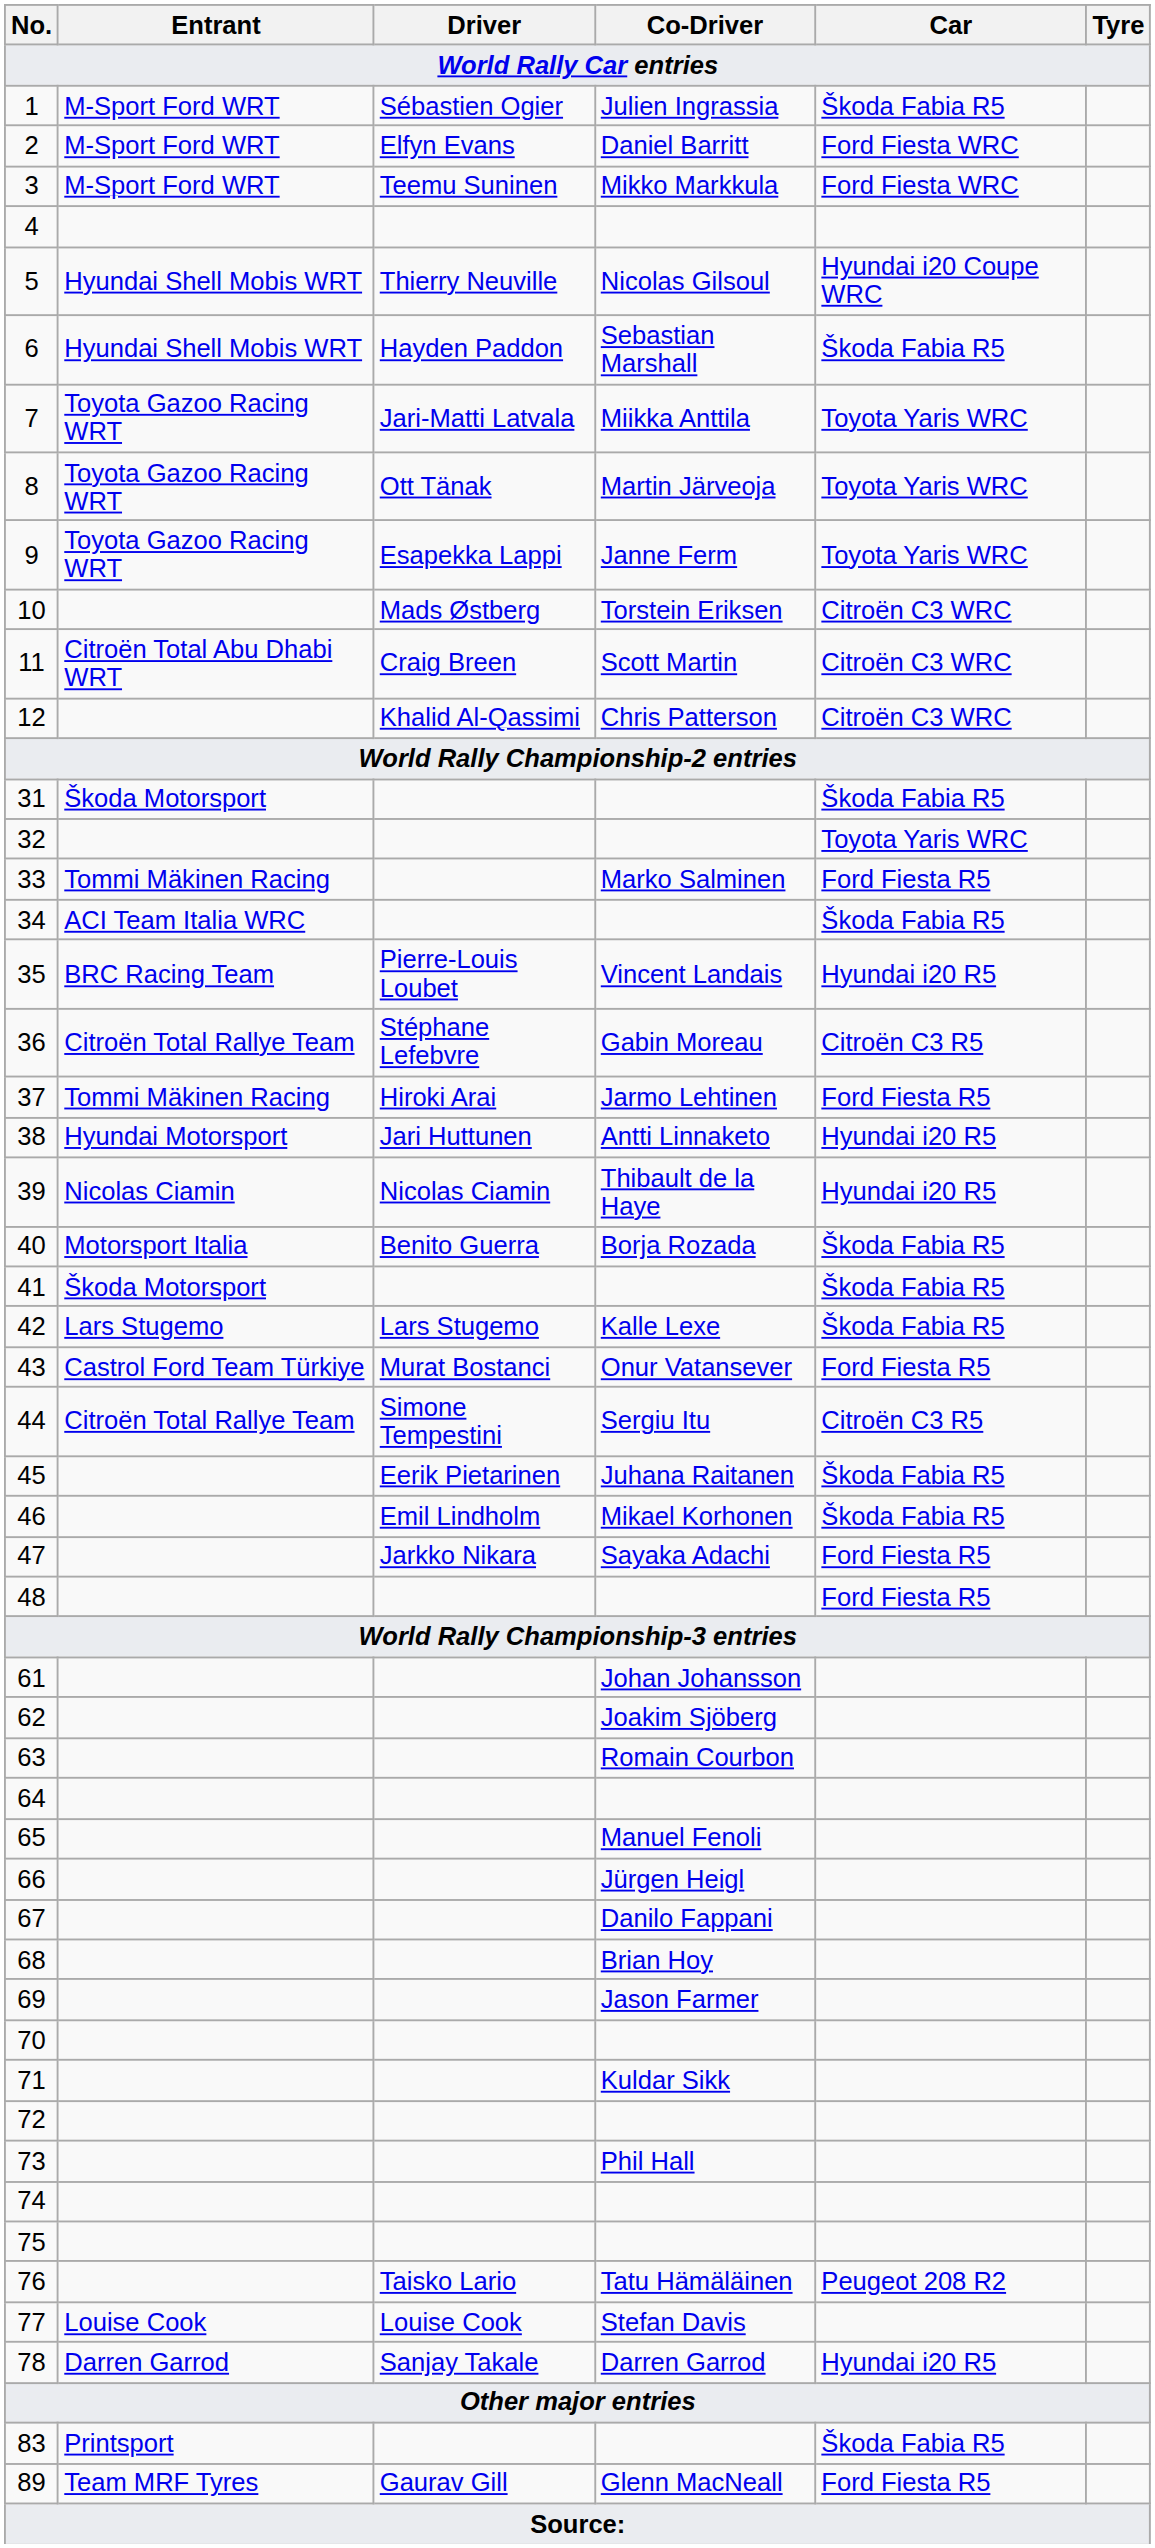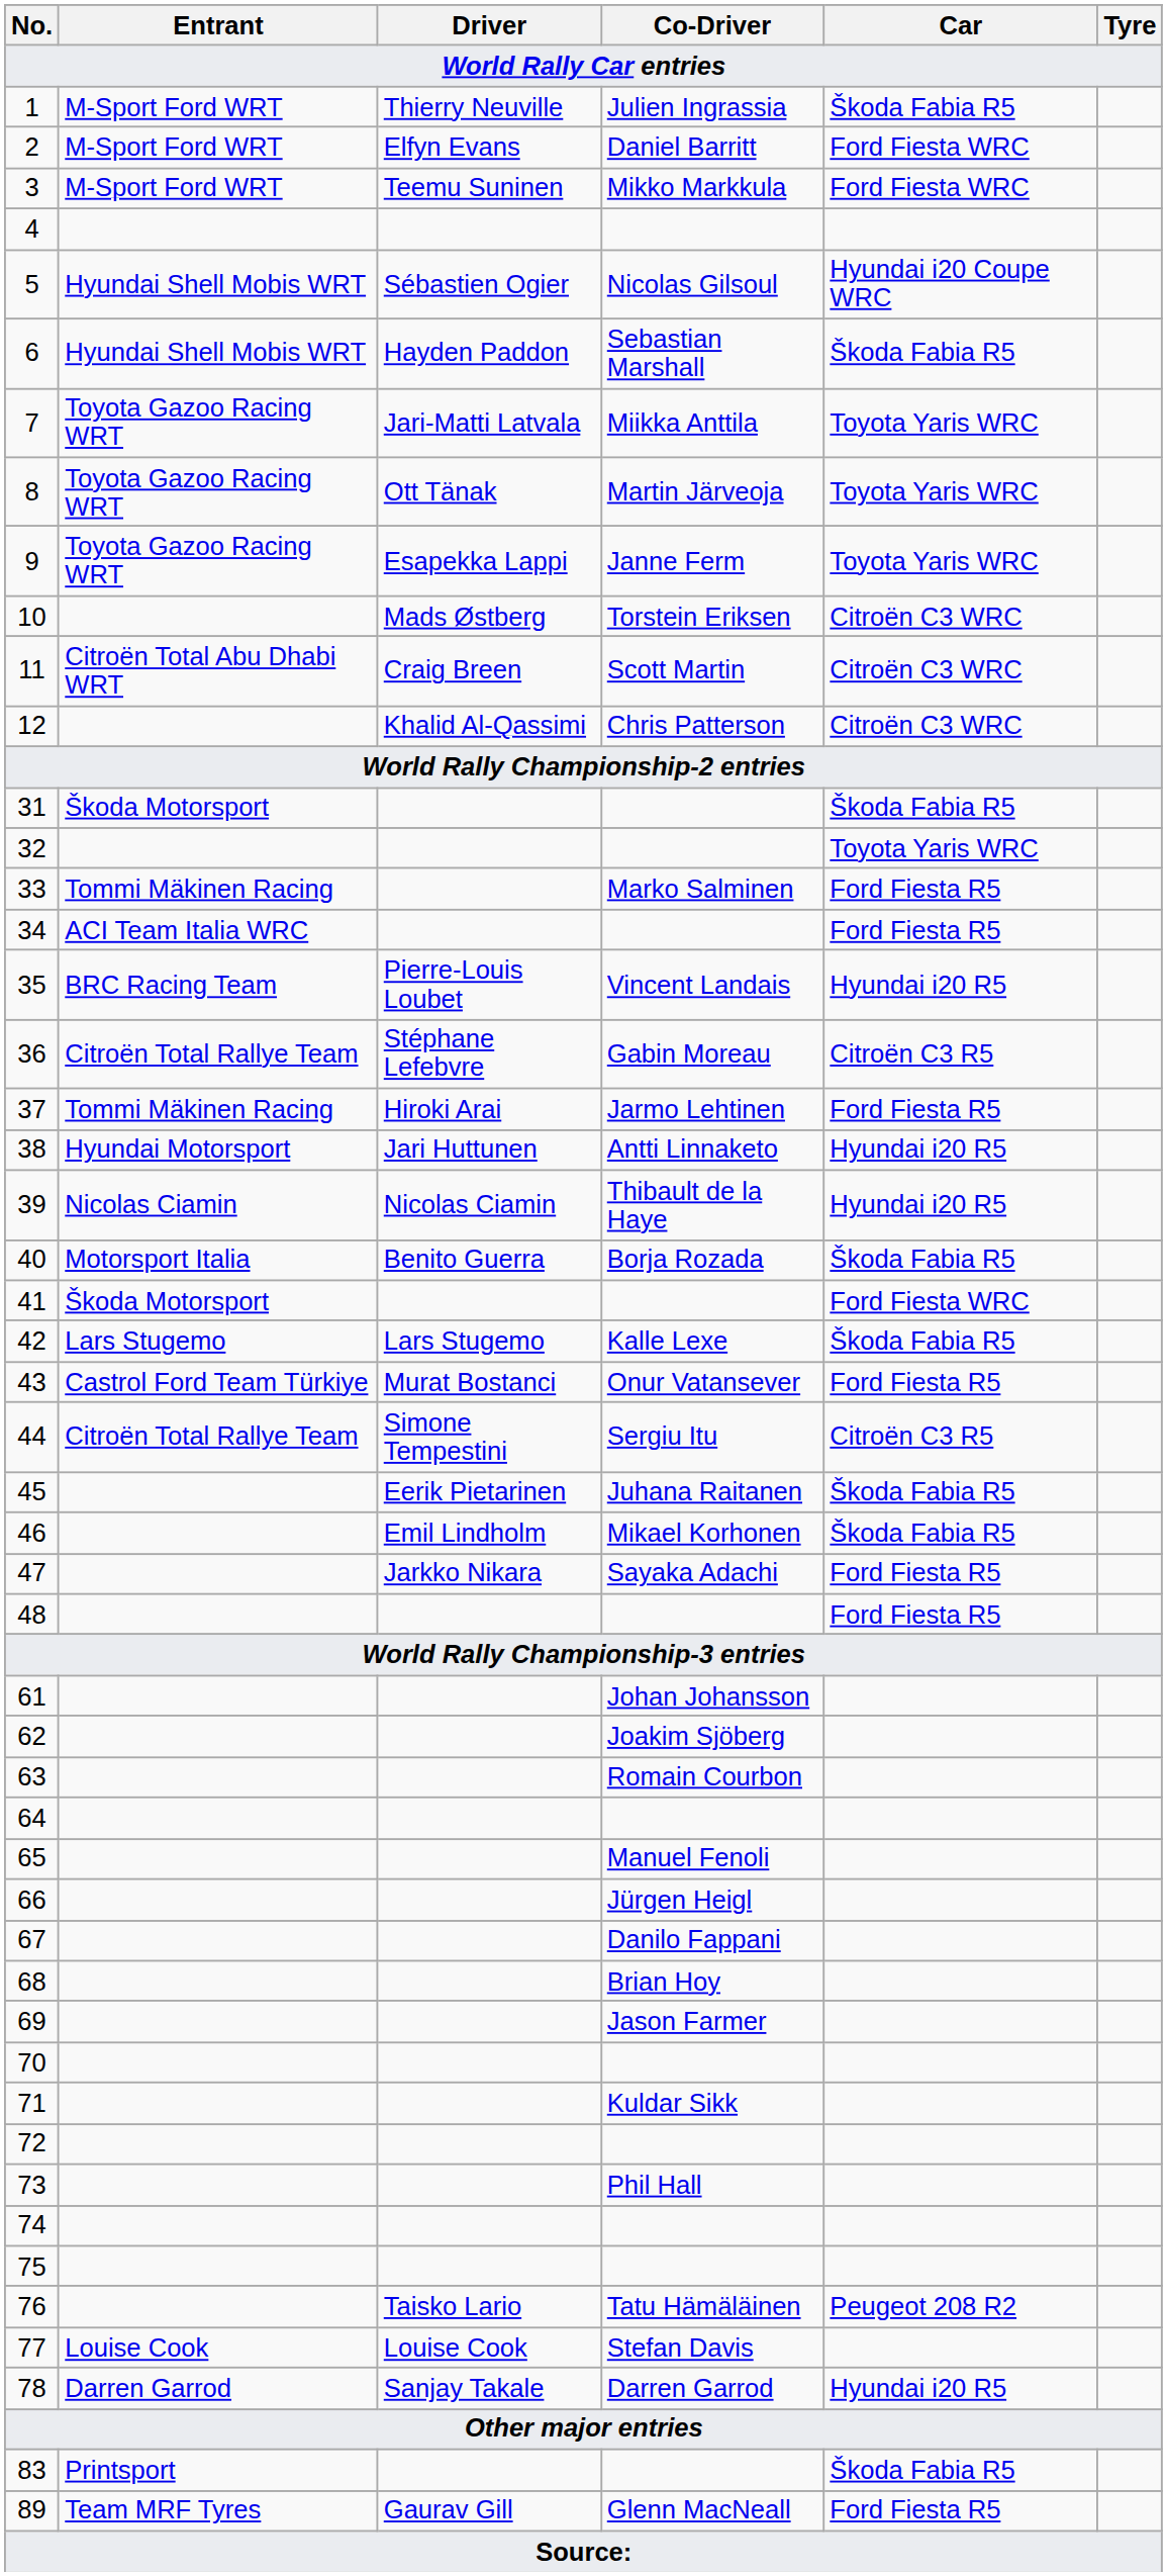 <table class="wikitable" style="font-size: 85%;">
 <tr>
 <th>No.</th>
 <th>Entrant</th>
 <th>Driver</th>
 <th>Co-Driver</th>
 <th>Car</th>
 <th>Tyre</th>
 </tr>
 <tr>
 <td style="background-color:#EAECF0; text-align:center" colspan="6"><strong><em><a href='#'>World Rally Car</a> entries</em></strong></td>
 </tr>
 <tr>
 <td align="center">1</td>
 <td> <a href='#'>M-Sport Ford WRT</a></td>
-<td> <a href='#'>Sébastien Ogier</a></td>
+<td> <a href='#'>Thierry Neuville</a></td>
 <td> <a href='#'>Julien Ingrassia</a></td>
 <td><a href='#'>Škoda Fabia R5</a></td>
 <td align="center"></td>
 </tr>
 <tr>
 <td align="center">2</td>
 <td> <a href='#'>M-Sport Ford WRT</a></td>
 <td> <a href='#'>Elfyn Evans</a></td>
 <td> <a href='#'>Daniel Barritt</a></td>
 <td><a href='#'>Ford Fiesta WRC</a></td>
 <td align="center"></td>
 </tr>
 <tr>
 <td align="center">3</td>
 <td> <a href='#'>M-Sport Ford WRT</a></td>
 <td> <a href='#'>Teemu Suninen</a></td>
 <td> <a href='#'>Mikko Markkula</a></td>
 <td><a href='#'>Ford Fiesta WRC</a></td>
 <td align="center"></td>
 </tr>
 <tr>
 <td align="center">4</td>
 <td></td>
 <td></td>
 <td></td>
 <td></td>
 <td align="center"></td>
 </tr>
 <tr>
 <td align="center">5</td>
 <td> <a href='#'>Hyundai Shell Mobis WRT</a></td>
-<td> <a href='#'>Thierry Neuville</a></td>
+<td> <a href='#'>Sébastien Ogier</a></td>
 <td> <a href='#'>Nicolas Gilsoul</a></td>
 <td><a href='#'>Hyundai i20 Coupe WRC</a></td>
 <td align="center"></td>
 </tr>
 <tr>
 <td align="center">6</td>
 <td> <a href='#'>Hyundai Shell Mobis WRT</a></td>
 <td> <a href='#'>Hayden Paddon</a></td>
 <td> <a href='#'>Sebastian Marshall</a></td>
 <td><a href='#'>Škoda Fabia R5</a></td>
 <td align="center"></td>
 </tr>
 <tr>
 <td align="center">7</td>
 <td> <a href='#'>Toyota Gazoo Racing WRT</a></td>
 <td> <a href='#'>Jari-Matti Latvala</a></td>
 <td> <a href='#'>Miikka Anttila</a></td>
 <td><a href='#'>Toyota Yaris WRC</a></td>
 <td align="center"></td>
 </tr>
 <tr>
 <td align="center">8</td>
 <td> <a href='#'>Toyota Gazoo Racing WRT</a></td>
 <td> <a href='#'>Ott Tänak</a></td>
 <td> <a href='#'>Martin Järveoja</a></td>
 <td><a href='#'>Toyota Yaris WRC</a></td>
 <td align="center"></td>
 </tr>
 <tr>
 <td align="center">9</td>
 <td> <a href='#'>Toyota Gazoo Racing WRT</a></td>
 <td> <a href='#'>Esapekka Lappi</a></td>
 <td> <a href='#'>Janne Ferm</a></td>
 <td><a href='#'>Toyota Yaris WRC</a></td>
 <td align="center"></td>
 </tr>
 <tr>
 <td align="center">10</td>
 <td></td>
 <td> <a href='#'>Mads Østberg</a></td>
 <td> <a href='#'>Torstein Eriksen</a></td>
 <td><a href='#'>Citroën C3 WRC</a></td>
 <td align="center"></td>
 </tr>
 <tr>
 <td align="center">11</td>
 <td> <a href='#'>Citroën Total Abu Dhabi WRT</a></td>
 <td> <a href='#'>Craig Breen</a></td>
 <td> <a href='#'>Scott Martin</a></td>
 <td><a href='#'>Citroën C3 WRC</a></td>
 <td align="center"></td>
 </tr>
 <tr>
 <td align="center">12</td>
 <td></td>
 <td> <a href='#'>Khalid Al-Qassimi</a></td>
 <td> <a href='#'>Chris Patterson</a></td>
 <td><a href='#'>Citroën C3 WRC</a></td>
 <td align="center"></td>
 </tr>
 <tr>
 <td style="background-color:#EAECF0; text-align:center" colspan="6"><strong><em>World Rally Championship-2 entries</em></strong></td>
 </tr>
 <tr>
 <td align="center">31</td>
 <td> <a href='#'>Škoda Motorsport</a></td>
 <td></td>
 <td></td>
 <td><a href='#'>Škoda Fabia R5</a></td>
 <td align="center"></td>
 </tr>
 <tr>
 <td align="center">32</td>
 <td></td>
 <td></td>
 <td></td>
 <td><a href='#'>Toyota Yaris WRC</a></td>
 <td align="center"></td>
 </tr>
 <tr>
 <td align="center">33</td>
 <td> <a href='#'>Tommi Mäkinen Racing</a></td>
 <td></td>
 <td> <a href='#'>Marko Salminen</a></td>
 <td><a href='#'>Ford Fiesta R5</a></td>
 <td align="center"></td>
 </tr>
 <tr>
 <td align="center">34</td>
 <td> <a href='#'>ACI Team Italia WRC</a></td>
 <td></td>
 <td></td>
-<td><a href='#'>Škoda Fabia R5</a></td>
+<td><a href='#'>Ford Fiesta R5</a></td>
 <td align="center"></td>
 </tr>
 <tr>
 <td align="center">35</td>
 <td> <a href='#'>BRC Racing Team</a></td>
 <td> <a href='#'>Pierre-Louis Loubet</a></td>
 <td> <a href='#'>Vincent Landais</a></td>
 <td><a href='#'>Hyundai i20 R5</a></td>
 <td align="center"></td>
 </tr>
 <tr>
 <td align="center">36</td>
 <td> <a href='#'>Citroën Total Rallye Team</a></td>
 <td> <a href='#'>Stéphane Lefebvre</a></td>
 <td> <a href='#'>Gabin Moreau</a></td>
 <td><a href='#'>Citroën C3 R5</a></td>
 <td align="center"></td>
 </tr>
 <tr>
 <td align="center">37</td>
 <td> <a href='#'>Tommi Mäkinen Racing</a></td>
 <td> <a href='#'>Hiroki Arai</a></td>
 <td> <a href='#'>Jarmo Lehtinen</a></td>
 <td><a href='#'>Ford Fiesta R5</a></td>
 <td align="center"></td>
 </tr>
 <tr>
 <td align="center">38</td>
 <td> <a href='#'>Hyundai Motorsport</a></td>
 <td> <a href='#'>Jari Huttunen</a></td>
 <td> <a href='#'>Antti Linnaketo</a></td>
 <td><a href='#'>Hyundai i20 R5</a></td>
 <td align="center"></td>
 </tr>
 <tr>
 <td align="center">39</td>
 <td> <a href='#'>Nicolas Ciamin</a></td>
 <td> <a href='#'>Nicolas Ciamin</a></td>
 <td> <a href='#'>Thibault de la Haye</a></td>
 <td><a href='#'>Hyundai i20 R5</a></td>
 <td align="center"></td>
 </tr>
 <tr>
 <td align="center">40</td>
 <td> <a href='#'>Motorsport Italia</a></td>
 <td> <a href='#'>Benito Guerra</a></td>
 <td> <a href='#'>Borja Rozada</a></td>
 <td><a href='#'>Škoda Fabia R5</a></td>
 <td align="center"></td>
 </tr>
 <tr>
 <td align="center">41</td>
 <td> <a href='#'>Škoda Motorsport</a></td>
 <td></td>
 <td></td>
-<td><a href='#'>Škoda Fabia R5</a></td>
+<td><a href='#'>Ford Fiesta WRC</a></td>
 <td align="center"></td>
 </tr>
 <tr>
 <td align="center">42</td>
 <td> <a href='#'>Lars Stugemo</a></td>
 <td> <a href='#'>Lars Stugemo</a></td>
 <td> <a href='#'>Kalle Lexe</a></td>
 <td><a href='#'>Škoda Fabia R5</a></td>
 <td align="center"></td>
 </tr>
 <tr>
 <td align="center">43</td>
 <td> <a href='#'>Castrol Ford Team Türkiye</a></td>
 <td> <a href='#'>Murat Bostanci</a></td>
 <td> <a href='#'>Onur Vatansever</a></td>
 <td><a href='#'>Ford Fiesta R5</a></td>
 <td align="center"></td>
 </tr>
 <tr>
 <td align="center">44</td>
 <td> <a href='#'>Citroën Total Rallye Team</a></td>
 <td> <a href='#'>Simone Tempestini</a></td>
 <td> <a href='#'>Sergiu Itu</a></td>
 <td><a href='#'>Citroën C3 R5</a></td>
 <td align="center"></td>
 </tr>
 <tr>
 <td align="center">45</td>
 <td></td>
 <td> <a href='#'>Eerik Pietarinen</a></td>
 <td> <a href='#'>Juhana Raitanen</a></td>
 <td><a href='#'>Škoda Fabia R5</a></td>
 <td align="center"></td>
 </tr>
 <tr>
 <td align="center">46</td>
 <td></td>
 <td> <a href='#'>Emil Lindholm</a></td>
 <td> <a href='#'>Mikael Korhonen</a></td>
 <td><a href='#'>Škoda Fabia R5</a></td>
 <td align="center"></td>
 </tr>
 <tr>
 <td align="center">47</td>
 <td></td>
 <td> <a href='#'>Jarkko Nikara</a></td>
 <td> <a href='#'>Sayaka Adachi</a></td>
 <td><a href='#'>Ford Fiesta R5</a></td>
 <td align="center"></td>
 </tr>
 <tr>
 <td align="center">48</td>
 <td></td>
 <td></td>
 <td></td>
 <td><a href='#'>Ford Fiesta R5</a></td>
 <td align="center"></td>
 </tr>
 <tr>
 <td style="background-color:#EAECF0; text-align:center" colspan="6"><strong><em>World Rally Championship-3 entries</em></strong></td>
 </tr>
 <tr>
 <td align="center">61</td>
 <td></td>
 <td></td>
 <td> <a href='#'>Johan Johansson</a></td>
 <td></td>
 <td align="center"></td>
 </tr>
 <tr>
 <td align="center">62</td>
 <td></td>
 <td></td>
 <td> <a href='#'>Joakim Sjöberg</a></td>
 <td></td>
 <td align="center"></td>
 </tr>
 <tr>
 <td align="center">63</td>
 <td></td>
 <td></td>
 <td> <a href='#'>Romain Courbon</a></td>
 <td></td>
 <td align="center"></td>
 </tr>
 <tr>
 <td align="center">64</td>
 <td></td>
 <td></td>
 <td></td>
 <td></td>
 <td align="center"></td>
 </tr>
 <tr>
 <td align="center">65</td>
 <td></td>
 <td></td>
 <td> <a href='#'>Manuel Fenoli</a></td>
 <td></td>
 <td align="center"></td>
 </tr>
 <tr>
 <td align="center">66</td>
 <td></td>
 <td></td>
 <td> <a href='#'>Jürgen Heigl</a></td>
 <td></td>
 <td align="center"></td>
 </tr>
 <tr>
 <td align="center">67</td>
 <td></td>
 <td></td>
 <td> <a href='#'>Danilo Fappani</a></td>
 <td></td>
 <td align="center"></td>
 </tr>
 <tr>
 <td align="center">68</td>
 <td></td>
 <td></td>
 <td> <a href='#'>Brian Hoy</a></td>
 <td></td>
 <td align="center"></td>
 </tr>
 <tr>
 <td align="center">69</td>
 <td></td>
 <td></td>
 <td> <a href='#'>Jason Farmer</a></td>
 <td></td>
 <td align="center"></td>
 </tr>
 <tr>
 <td align="center">70</td>
 <td></td>
 <td></td>
 <td></td>
 <td></td>
 <td align="center"></td>
 </tr>
 <tr>
 <td align="center">71</td>
 <td></td>
 <td></td>
 <td> <a href='#'>Kuldar Sikk</a></td>
 <td></td>
 <td align="center"></td>
 </tr>
 <tr>
 <td align="center">72</td>
 <td></td>
 <td></td>
 <td></td>
 <td></td>
 <td align="center"></td>
 </tr>
 <tr>
 <td align="center">73</td>
 <td></td>
 <td></td>
 <td> <a href='#'>Phil Hall</a></td>
 <td></td>
 <td align="center"></td>
 </tr>
 <tr>
 <td align="center">74</td>
 <td></td>
 <td></td>
 <td></td>
 <td></td>
 <td align="center"></td>
 </tr>
 <tr>
 <td align="center">75</td>
 <td></td>
 <td></td>
 <td></td>
 <td></td>
 <td align="center"></td>
 </tr>
 <tr>
 <td align="center">76</td>
 <td></td>
 <td> <a href='#'>Taisko Lario</a></td>
 <td> <a href='#'>Tatu Hämäläinen</a></td>
 <td><a href='#'>Peugeot 208 R2</a></td>
 <td align="center"></td>
 </tr>
 <tr>
 <td align="center">77</td>
 <td> <a href='#'>Louise Cook</a></td>
 <td> <a href='#'>Louise Cook</a></td>
 <td> <a href='#'>Stefan Davis</a></td>
 <td></td>
 <td align="center"></td>
 </tr>
 <tr>
 <td align="center">78</td>
 <td> <a href='#'>Darren Garrod</a></td>
 <td> <a href='#'>Sanjay Takale</a></td>
 <td> <a href='#'>Darren Garrod</a></td>
 <td><a href='#'>Hyundai i20 R5</a></td>
 <td align="center"></td>
 </tr>
 <tr>
 <td style="background-color:#EAECF0; text-align:center" colspan="6"><strong><em>Other major entries</em></strong></td>
 </tr>
 <tr>
 <td align="center">83</td>
 <td> <a href='#'>Printsport</a></td>
 <td></td>
 <td></td>
 <td><a href='#'>Škoda Fabia R5</a></td>
 <td align="center"></td>
 </tr>
 <tr>
 <td align="center">89</td>
 <td> <a href='#'>Team MRF Tyres</a></td>
 <td> <a href='#'>Gaurav Gill</a></td>
 <td> <a href='#'>Glenn MacNeall</a></td>
 <td><a href='#'>Ford Fiesta R5</a></td>
 <td align="center"></td>
 </tr>
 <tr>
 <td colspan="6" style="background-color:#EAECF0; text-align:center"><strong>Source:</strong></td>
 </tr>
 </table>
